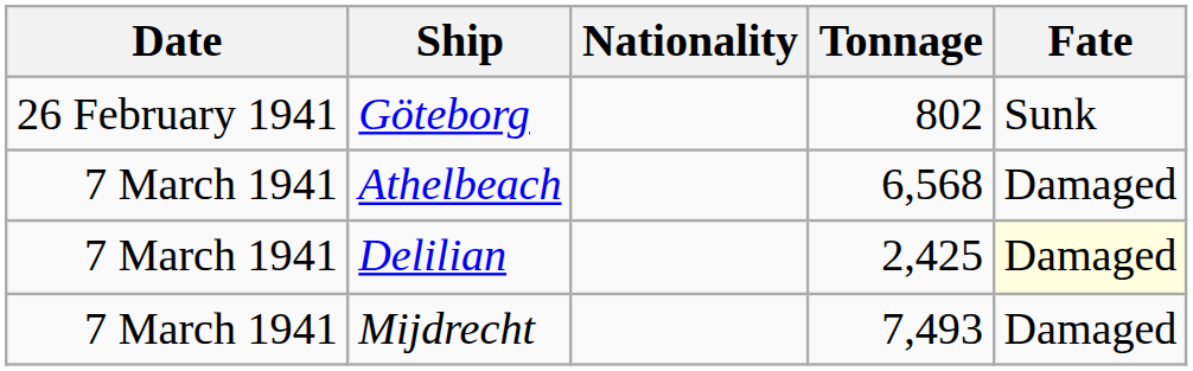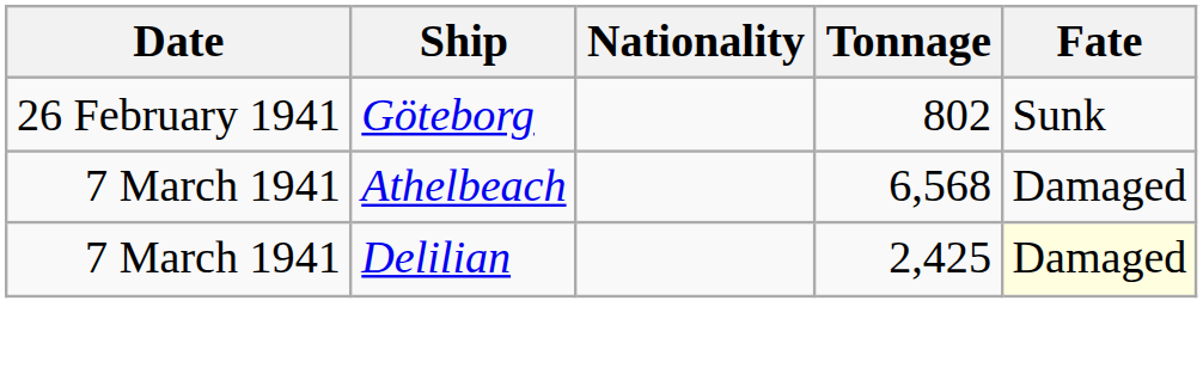 <table class="wikitable sortable">
 <tr>
 <th>Date</th>
 <th>Ship</th>
 <th>Nationality</th>
 <th>Tonnage</th>
 <th>Fate</th>
 </tr>
 <tr>
 <td align="right">26 February 1941</td>
 <td><a href='#'><em>Göteborg</em></a></td>
 <td></td>
 <td align="right">802</td>
 <td>Sunk</td>
 </tr>
 <tr>
 <td align="right">7 March 1941</td>
 <td><em><a href='#'>Athelbeach</a></em></td>
 <td></td>
 <td align="right">6,568</td>
 <td>Damaged</td>
 </tr>
 <tr>
 <td align="right">7 March 1941</td>
 <td><em><a href='#'>Delilian</a></em></td>
 <td></td>
 <td align="right">2,425</td>
 <td style="background: lightyellow;">Damaged</td>
 </tr>
-<tr>
-<td align="right">7 March 1941</td>
-<td><em>Mijdrecht</em></td>
-<td></td>
-<td align="right">7,493</td>
-<td>Damaged</td>
-</tr>
 </table>
